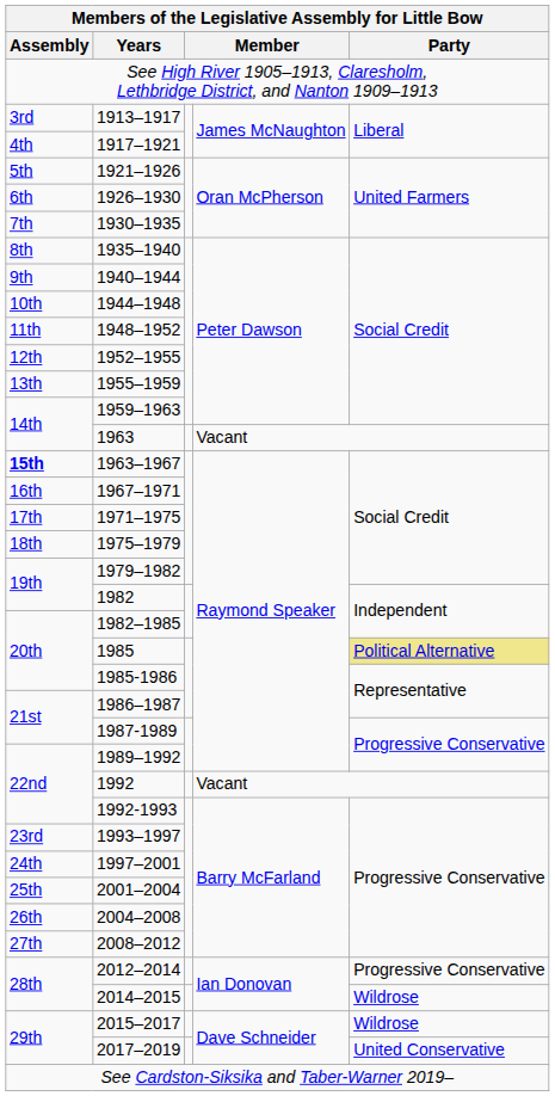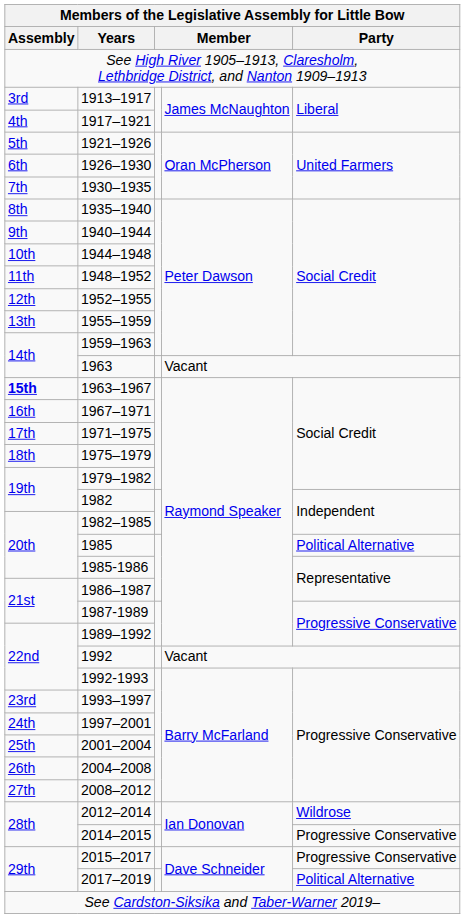 <table class="wikitable collapsible" align=right>
 <tr>
 <th colspan=6>Members of the Legislative Assembly for Little Bow</th>
 </tr>
 <tr>
 <th>Assembly</th>
 <th>Years</th>
 <th colspan="2">Member</th>
 <th>Party</th>
 </tr>
 <tr>
 <td align="center" colspan=5><em>See <a href='#'>High River</a> 1905–1913, <a href='#'>Claresholm</a>,<br><a href='#'>Lethbridge District</a>, and <a href='#'>Nanton</a> 1909–1913</em></td>
 </tr>
 <tr>
 <td><a href='#'>3rd</a></td>
 <td>1913–1917</td>
 <td rowspan=2 ></td>
 <td rowspan=2><a href='#'>James McNaughton</a></td>
 <td rowspan=2><a href='#'>Liberal</a></td>
 </tr>
 <tr>
 <td><a href='#'>4th</a></td>
 <td>1917–1921</td>
 </tr>
 <tr>
 <td><a href='#'>5th</a></td>
 <td>1921–1926</td>
 <td rowspan=3 ></td>
 <td rowspan=3><a href='#'>Oran McPherson</a></td>
 <td rowspan=3><a href='#'>United Farmers</a></td>
 </tr>
 <tr>
 <td><a href='#'>6th</a></td>
 <td>1926–1930</td>
 </tr>
 <tr>
 <td><a href='#'>7th</a></td>
 <td>1930–1935</td>
 </tr>
 <tr>
 <td><a href='#'>8th</a></td>
 <td>1935–1940</td>
 <td rowspan=7 ></td>
 <td rowspan=7><a href='#'>Peter Dawson</a></td>
 <td rowspan=7><a href='#'>Social Credit</a></td>
 </tr>
 <tr>
 <td><a href='#'>9th</a></td>
 <td>1940–1944</td>
 </tr>
 <tr>
 <td><a href='#'>10th</a></td>
 <td>1944–1948</td>
 </tr>
 <tr>
 <td><a href='#'>11th</a></td>
 <td>1948–1952</td>
 </tr>
 <tr>
 <td><a href='#'>12th</a></td>
 <td>1952–1955</td>
 </tr>
 <tr>
 <td><a href='#'>13th</a></td>
 <td>1955–1959</td>
 </tr>
 <tr>
 <td rowspan=2><a href='#'>14th</a></td>
 <td>1959–1963</td>
 </tr>
 <tr>
 <td>1963</td>
 <td></td>
 <td colspan=2>Vacant</td>
 </tr>
 <tr>
 <td><strong><a href='#'>15th</a></strong></td>
 <td>1963–1967</td>
 <td rowspan=5 ></td>
 <td rowspan=12><a href='#'>Raymond Speaker</a></td>
 <td rowspan=5>Social Credit</td>
 </tr>
 <tr>
 <td><a href='#'>16th</a></td>
 <td>1967–1971</td>
 </tr>
 <tr>
 <td><a href='#'>17th</a></td>
 <td>1971–1975</td>
 </tr>
 <tr>
 <td><a href='#'>18th</a></td>
 <td>1975–1979</td>
 </tr>
 <tr>
 <td rowspan=2><a href='#'>19th</a></td>
 <td>1979–1982</td>
 </tr>
 <tr>
 <td>1982</td>
 <td rowspan=2 ></td>
 <td rowspan=2>Independent</td>
 </tr>
 <tr>
 <td rowspan=3><a href='#'>20th</a></td>
 <td>1982–1985</td>
 </tr>
 <tr>
 <td>1985</td>
 <td rowspan=3 ></td>
-<td style="background: khaki;"><a href='#'>Political Alternative</a></td>
+<td><a href='#'>Political Alternative</a></td>
 </tr>
 <tr>
 <td>1985-1986</td>
 <td rowspan=2>Representative</td>
 </tr>
 <tr>
 <td rowspan=2><a href='#'>21st</a></td>
 <td>1986–1987</td>
 </tr>
 <tr>
 <td>1987-1989</td>
 <td rowspan=2 ></td>
 <td rowspan=2><a href='#'>Progressive Conservative</a></td>
 </tr>
 <tr>
 <td rowspan=3><a href='#'>22nd</a></td>
 <td>1989–1992</td>
 </tr>
 <tr>
 <td>1992</td>
 <td></td>
 <td colspan=2>Vacant</td>
 </tr>
 <tr>
 <td>1992-1993</td>
 <td rowspan=6 ></td>
 <td rowspan=6><a href='#'>Barry McFarland</a></td>
 <td rowspan=6>Progressive Conservative</td>
 </tr>
 <tr>
 <td><a href='#'>23rd</a></td>
 <td>1993–1997</td>
 </tr>
 <tr>
 <td><a href='#'>24th</a></td>
 <td>1997–2001</td>
 </tr>
 <tr>
 <td><a href='#'>25th</a></td>
 <td>2001–2004</td>
 </tr>
 <tr>
 <td><a href='#'>26th</a></td>
 <td>2004–2008</td>
 </tr>
 <tr>
 <td><a href='#'>27th</a></td>
 <td>2008–2012</td>
 </tr>
 <tr>
 <td rowspan=2><a href='#'>28th</a></td>
 <td>2012–2014</td>
 <td></td>
 <td rowspan=2><a href='#'>Ian Donovan</a></td>
-<td>Progressive Conservative</td>
+<td><a href='#'>Wildrose</a></td>
 </tr>
 <tr>
 <td>2014–2015</td>
 <td></td>
-<td><a href='#'>Wildrose</a></td>
+<td>Progressive Conservative</td>
 </tr>
 <tr>
 <td rowspan=2><a href='#'>29th</a></td>
 <td>2015–2017</td>
 <td></td>
 <td rowspan=2><a href='#'>Dave Schneider</a></td>
-<td><a href='#'>Wildrose</a></td>
+<td>Progressive Conservative</td>
 </tr>
 <tr>
 <td>2017–2019</td>
 <td></td>
-<td><a href='#'>United Conservative</a></td>
+<td><a href='#'>Political Alternative</a></td>
 </tr>
 <tr>
 <td align="center" colspan=5><em>See <a href='#'>Cardston-Siksika</a> and <a href='#'>Taber-Warner</a> 2019–</em></td>
 </tr>
 </table>
